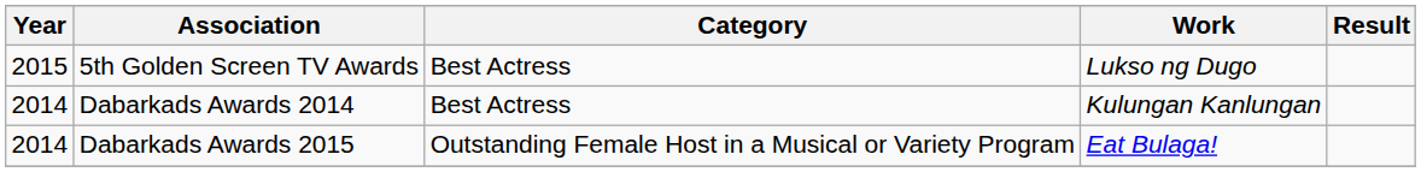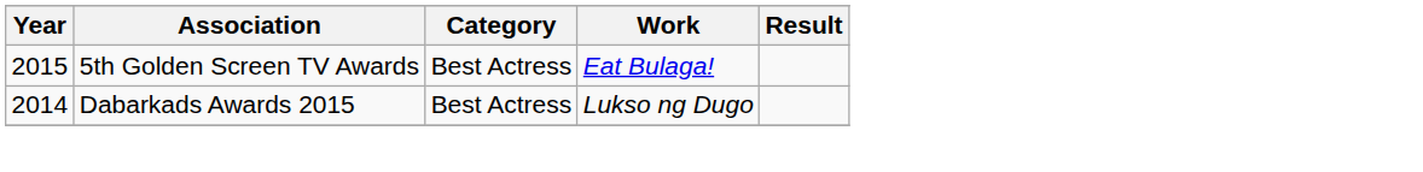 <table class="wikitable sortable" background: #f9f9f9>
 <tr bgcolor="#B0C4DE" align="center">
 </tr>
 <tr>
 <th>Year</th>
 <th>Association</th>
 <th>Category</th>
 <th>Work</th>
 <th>Result</th>
 </tr>
 <tr>
 <td>2015</td>
 <td>5th Golden Screen TV Awards</td>
 <td>Best Actress</td>
-<td><em>Lukso ng Dugo</em></td>
-<td></td>
-</tr>
-<tr>
-<td>2014</td>
-<td>Dabarkads Awards 2014</td>
-<td>Best Actress</td>
-<td><em>Kulungan Kanlungan</em></td>
+<td><em><a href='#'>Eat Bulaga!</a></em></td>
 <td></td>
 </tr>
 <tr>
 <td>2014</td>
 <td>Dabarkads Awards 2015</td>
-<td>Outstanding Female Host in a Musical or Variety Program</td>
-<td><em><a href='#'>Eat Bulaga!</a></em></td>
+<td>Best Actress</td>
+<td><em>Lukso ng Dugo</em></td>
 <td></td>
 </tr>
 <tr>
 </tr>
 </table>
